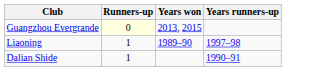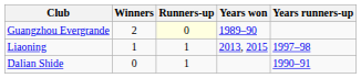 <table class="wikitable sortable">
 <tr>
 <th>Club</th>
+<th>Winners</th>
 <th>Runners-up</th>
 <th class="unsortable">Years won</th>
 <th class="unsortable">Years runners-up</th>
 </tr>
 <tr>
 <td><a href='#'>Guangzhou Evergrande</a></td>
+<td style="text-align:center">2</td>
 <td style="background: lightyellow; text-align:center">0</td>
-<td><a href='#'>2013</a>, <a href='#'>2015</a></td>
+<td><a href='#'>1989–90</a></td>
 <td></td>
 </tr>
 <tr>
 <td><a href='#'>Liaoning</a></td>
 <td style="text-align:center">1</td>
-<td><a href='#'>1989–90</a></td>
+<td style="text-align:center">1</td>
+<td><a href='#'>2013</a>, <a href='#'>2015</a></td>
 <td><a href='#'>1997–98</a></td>
 </tr>
 <tr>
 <td><a href='#'>Dalian Shide</a></td>
+<td style="text-align:center">0</td>
 <td style="text-align:center">1</td>
 <td></td>
 <td><a href='#'>1990–91</a></td>
 </tr>
 </table>
